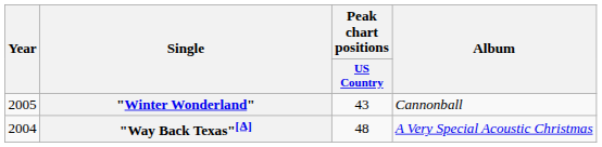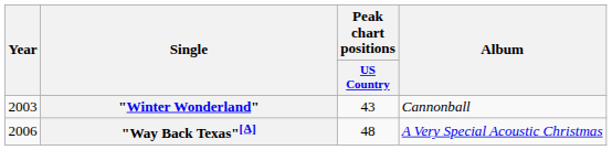 <table class="wikitable plainrowheaders" style="text-align:center;">
 <tr>
 <th rowspan="2">Year</th>
 <th rowspan="2" style="width:20em;">Single</th>
 <th>Peak chart positions</th>
 <th rowspan="2">Album</th>
 </tr>
 <tr style="font-size:smaller;">
 <th style="width:60px;"><a href='#'>US Country</a><br></th>
 </tr>
 <tr>
-<td>2005</td>
+<td>2003</td>
 <th scope="row">"<a href='#'>Winter Wonderland</a>"</th>
 <td>43</td>
 <td style="text-align:left;"><em>Cannonball</em></td>
 </tr>
 <tr>
-<td>2004</td>
+<td>2006</td>
 <th scope="row">"Way Back Texas"<sup><span></span><a href='#'><strong>[A]</strong></a></sup></th>
 <td>48</td>
 <td style="text-align:left;"><em><a href='#'>A Very Special Acoustic Christmas</a></em></td>
 </tr>
 </table>
